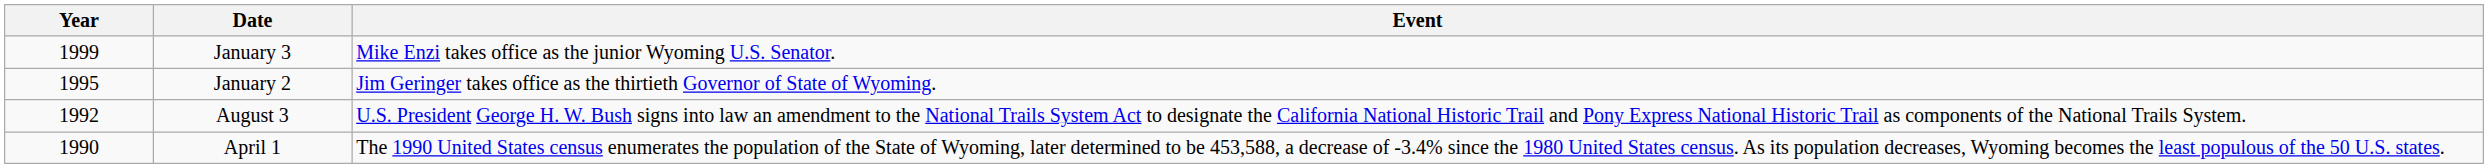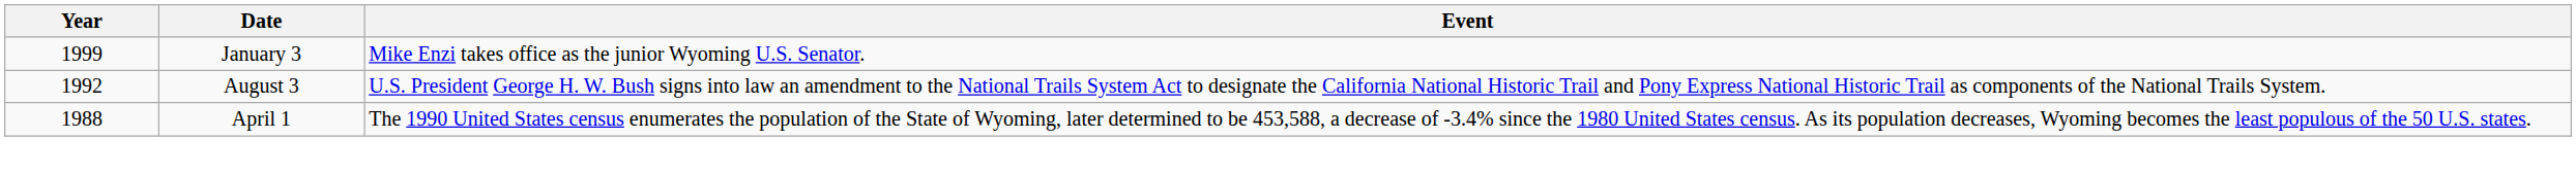 <table class="wikitable" style="width:100%;">
 <tr>
 <th style="width:6%">Year</th>
 <th style="width:8%">Date</th>
 <th style="width:86%">Event</th>
 </tr>
 <tr>
 <td align=center rowspan=1>1999</td>
 <td align=center>January 3</td>
 <td><a href='#'>Mike Enzi</a> takes office as the junior Wyoming <a href='#'>U.S. Senator</a>.</td>
 </tr>
 <tr>
-<td align=center rowspan=1>1995</td>
-<td align=center>January 2</td>
-<td><a href='#'>Jim Geringer</a> takes office as the thirtieth <a href='#'>Governor of State of Wyoming</a>.</td>
-</tr>
-<tr>
 <td align=center rowspan=1>1992</td>
 <td align=center>August 3</td>
 <td><a href='#'>U.S. President</a> <a href='#'>George H. W. Bush</a> signs into law an amendment to the <a href='#'>National Trails System Act</a> to designate the <a href='#'>California National Historic Trail</a> and <a href='#'>Pony Express National Historic Trail</a> as components of the National Trails System.</td>
 </tr>
 <tr>
-<td align=center rowspan=1>1990</td>
+<td align=center rowspan=1>1988</td>
 <td align=center>April 1</td>
 <td>The <a href='#'>1990 United States census</a> enumerates the population of the State of Wyoming, later determined to be 453,588, a decrease of -3.4% since the <a href='#'>1980 United States census</a>.  As its population decreases, Wyoming becomes the <a href='#'>least populous of the 50 U.S. states</a>.</td>
 </tr>
 </table>
